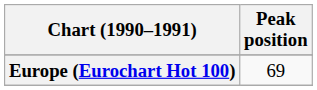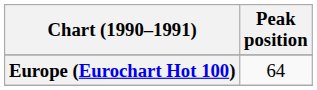 <table class="wikitable sortable plainrowheaders">
 <tr>
 <th>Chart (1990–1991)</th>
 <th>Peak<br> position</th>
 </tr>
 <tr>
 </tr>
 <tr>
 </tr>
 <tr>
 <th scope="row">Europe (<a href='#'>Eurochart Hot 100</a>)</th>
-<td align="center">69</td>
+<td align="center">64</td>
 </tr>
 <tr>
 </tr>
 <tr>
 </tr>
 <tr>
 </tr>
 <tr>
 </tr>
 <tr>
 </tr>
 <tr>
 </tr>
 <tr>
 </tr>
 <tr>
 </tr>
 <tr>
 </tr>
 </table>
